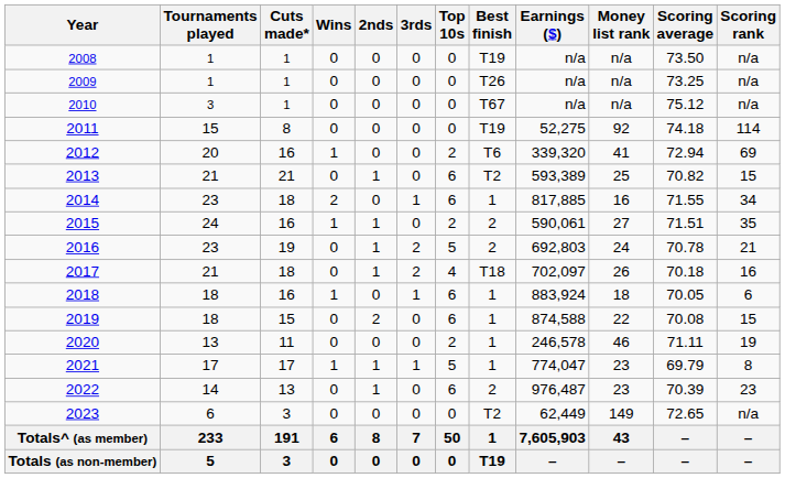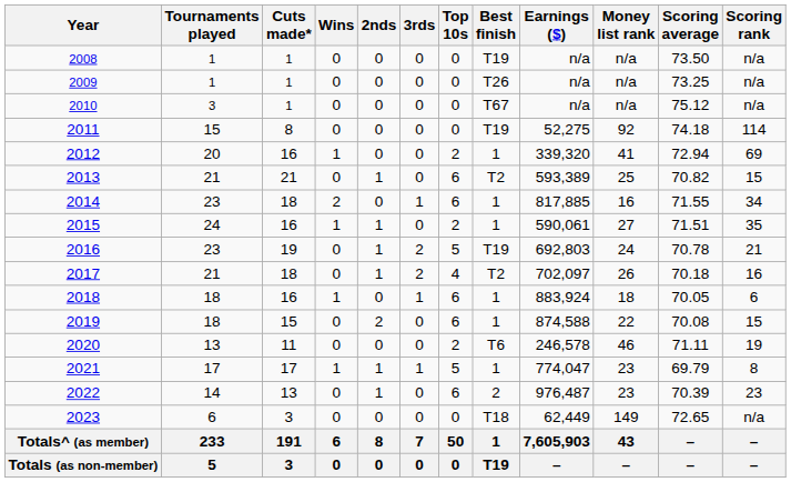 <table class="wikitable" style="text-align:center; ">
 <tr>
 <th>Year</th>
 <th>Tournaments <br>played</th>
 <th>Cuts <br>made*</th>
 <th>Wins</th>
 <th>2nds</th>
 <th>3rds</th>
 <th>Top <br>10s</th>
 <th>Best <br>finish</th>
 <th>Earnings<br>(<a href='#'>$</a>)</th>
 <th>Money<br>list rank</th>
 <th>Scoring <br> average</th>
 <th>Scoring<br>rank</th>
 </tr>
 <tr>
 <td><small><a href='#'>2008</a></small></td>
 <td><small>1</small></td>
 <td><small>1</small></td>
 <td>0</td>
 <td>0</td>
 <td>0</td>
 <td>0</td>
 <td>T19</td>
 <td align=right>n/a</td>
 <td>n/a</td>
 <td>73.50</td>
 <td>n/a</td>
 </tr>
 <tr>
 <td><small><a href='#'>2009</a></small></td>
 <td><small>1</small></td>
 <td><small>1</small></td>
 <td>0</td>
 <td>0</td>
 <td>0</td>
 <td>0</td>
 <td>T26</td>
 <td align=right>n/a</td>
 <td>n/a</td>
 <td>73.25</td>
 <td>n/a</td>
 </tr>
 <tr>
 <td><small><a href='#'>2010</a></small></td>
 <td><small>3</small></td>
 <td><small>1</small></td>
 <td>0</td>
 <td>0</td>
 <td>0</td>
 <td>0</td>
 <td>T67</td>
 <td align=right>n/a</td>
 <td>n/a</td>
 <td>75.12</td>
 <td>n/a</td>
 </tr>
 <tr>
 <td><a href='#'>2011</a></td>
 <td>15</td>
 <td>8</td>
 <td>0</td>
 <td>0</td>
 <td>0</td>
 <td>0</td>
 <td>T19</td>
 <td align=right>52,275</td>
 <td>92</td>
 <td>74.18</td>
 <td>114</td>
 </tr>
 <tr>
 <td><a href='#'>2012</a></td>
 <td>20</td>
 <td>16</td>
 <td>1</td>
 <td>0</td>
 <td>0</td>
 <td>2</td>
-<td>T6</td>
+<td>1</td>
 <td align="right">339,320</td>
 <td>41</td>
 <td>72.94</td>
 <td>69</td>
 </tr>
 <tr>
 <td><a href='#'>2013</a></td>
 <td>21</td>
 <td>21</td>
 <td>0</td>
 <td>1</td>
 <td>0</td>
 <td>6</td>
 <td>T2</td>
 <td align="right">593,389</td>
 <td>25</td>
 <td>70.82</td>
 <td>15</td>
 </tr>
 <tr>
 <td><a href='#'>2014</a></td>
 <td>23</td>
 <td>18</td>
 <td>2</td>
 <td>0</td>
 <td>1</td>
 <td>6</td>
 <td>1</td>
 <td align="right">817,885</td>
 <td>16</td>
 <td>71.55</td>
 <td>34</td>
 </tr>
 <tr>
 <td><a href='#'>2015</a></td>
 <td>24</td>
 <td>16</td>
 <td>1</td>
 <td>1</td>
 <td>0</td>
 <td>2</td>
-<td>2</td>
+<td>1</td>
 <td align="right">590,061</td>
 <td>27</td>
 <td>71.51</td>
 <td>35</td>
 </tr>
 <tr>
 <td><a href='#'>2016</a></td>
 <td>23</td>
 <td>19</td>
 <td>0</td>
 <td>1</td>
 <td>2</td>
 <td>5</td>
-<td>2</td>
+<td>T19</td>
 <td align="right">692,803</td>
 <td>24</td>
 <td>70.78</td>
 <td>21</td>
 </tr>
 <tr>
 <td><a href='#'>2017</a></td>
 <td>21</td>
 <td>18</td>
 <td>0</td>
 <td>1</td>
 <td>2</td>
 <td>4</td>
-<td>T18</td>
+<td>T2</td>
 <td align=right>702,097</td>
 <td>26</td>
 <td>70.18</td>
 <td>16</td>
 </tr>
 <tr>
 <td><a href='#'>2018</a></td>
 <td>18</td>
 <td>16</td>
 <td>1</td>
 <td>0</td>
 <td>1</td>
 <td>6</td>
 <td>1</td>
 <td align=right>883,924</td>
 <td>18</td>
 <td>70.05</td>
 <td>6</td>
 </tr>
 <tr>
 <td><a href='#'>2019</a></td>
 <td>18</td>
 <td>15</td>
 <td>0</td>
 <td>2</td>
 <td>0</td>
 <td>6</td>
 <td>1</td>
 <td align=right>874,588</td>
 <td>22</td>
 <td>70.08</td>
 <td>15</td>
 </tr>
 <tr>
 <td><a href='#'>2020</a></td>
 <td>13</td>
 <td>11</td>
 <td>0</td>
 <td>0</td>
 <td>0</td>
 <td>2</td>
-<td>1</td>
+<td>T6</td>
 <td align=right>246,578</td>
 <td>46</td>
 <td>71.11</td>
 <td>19</td>
 </tr>
 <tr>
 <td><a href='#'>2021</a></td>
 <td>17</td>
 <td>17</td>
 <td>1</td>
 <td>1</td>
 <td>1</td>
 <td>5</td>
 <td>1</td>
 <td align=right>774,047</td>
 <td>23</td>
 <td>69.79</td>
 <td>8</td>
 </tr>
 <tr>
 <td><a href='#'>2022</a></td>
 <td>14</td>
 <td>13</td>
 <td>0</td>
 <td>1</td>
 <td>0</td>
 <td>6</td>
 <td>2</td>
 <td align=right>976,487</td>
 <td>23</td>
 <td>70.39</td>
 <td>23</td>
 </tr>
 <tr>
 <td><a href='#'>2023</a></td>
 <td>6</td>
 <td>3</td>
 <td>0</td>
 <td>0</td>
 <td>0</td>
 <td>0</td>
-<td>T2</td>
+<td>T18</td>
 <td align=right>62,449</td>
 <td>149</td>
 <td>72.65</td>
 <td>n/a</td>
 </tr>
 <tr>
 <th>Totals^ <small>(as member)</small></th>
 <th>233 </th>
 <th>191 </th>
 <th>6   </th>
 <th>8   </th>
 <th>7   </th>
 <th>50  </th>
 <th>1  </th>
 <th align=right>7,605,903  </th>
 <th>43 </th>
 <th>– </th>
 <th>– </th>
 </tr>
 <tr>
 <th>Totals <small>(as non-member)</small></th>
 <th>5</th>
 <th>3</th>
 <th>0</th>
 <th>0</th>
 <th>0</th>
 <th>0</th>
 <th>T19</th>
 <th>–</th>
 <th>–</th>
 <th>–</th>
 <th>–</th>
 </tr>
 </table>
